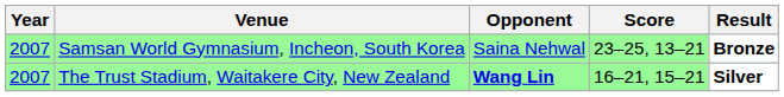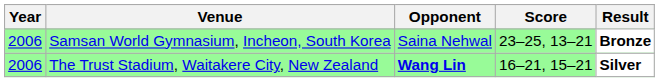 <table class="sortable wikitable" style="font-size: 90%;">
 <tr>
 <th>Year</th>
 <th>Venue</th>
 <th>Opponent</th>
 <th>Score</th>
 <th>Result</th>
 </tr>
 <tr style="background:#98FB98">
-<td align="center"><a href='#'>2007</a></td>
+<td align="center"><a href='#'>2006</a></td>
 <td align="left"><a href='#'>Samsan World Gymnasium</a>, <a href='#'>Incheon, South Korea</a></td>
 <td align="left"> <a href='#'>Saina Nehwal</a></td>
 <td align="left">23–25, 13–21</td>
 <td style="text-align:left; background:white"> <strong>Bronze</strong></td>
 </tr>
 <tr style="background:#98FB98">
-<td align="center"><a href='#'>2007</a></td>
+<td align="center"><a href='#'>2006</a></td>
 <td align="left"><a href='#'>The Trust Stadium</a>, <a href='#'>Waitakere City</a>, <a href='#'>New Zealand</a></td>
 <td align="left"><strong> <a href='#'>Wang Lin</a></strong></td>
 <td align="left">16–21, 15–21</td>
 <td style="text-align:left; background:white"> <strong>Silver</strong></td>
 </tr>
 </table>
